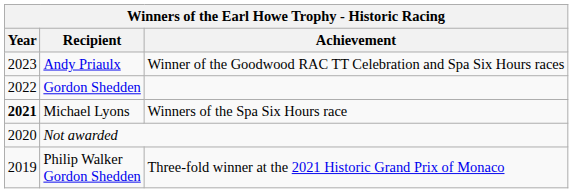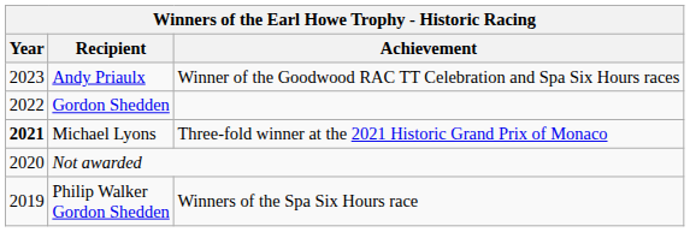 <table class="wikitable collapsible collapsed" style="text-align:left; font-size:95%">
 <tr>
 <th colspan="3">Winners of the Earl Howe Trophy - Historic Racing</th>
 </tr>
 <tr>
 <th>Year</th>
 <th>Recipient</th>
 <th>Achievement</th>
 </tr>
 <tr>
 <td>2023</td>
 <td><a href='#'>Andy Priaulx</a></td>
 <td>Winner of the Goodwood RAC TT Celebration and Spa Six Hours races</td>
 </tr>
 <tr>
 <td>2022</td>
 <td><a href='#'>Gordon Shedden</a></td>
 <td></td>
 </tr>
 <tr>
 <td><strong>2021</strong></td>
 <td>Michael Lyons</td>
-<td>Winners of the Spa Six Hours race</td>
+<td>Three-fold winner at the <a href='#'>2021 Historic Grand Prix of Monaco</a></td>
 </tr>
 <tr>
 <td>2020</td>
 <td colspan="2"><em>Not awarded</em></td>
 </tr>
 <tr>
 <td>2019</td>
 <td>Philip Walker<br><a href='#'>Gordon Shedden</a></td>
-<td>Three-fold winner at the <a href='#'>2021 Historic Grand Prix of Monaco</a></td>
+<td>Winners of the Spa Six Hours race</td>
 </tr>
 </table>
